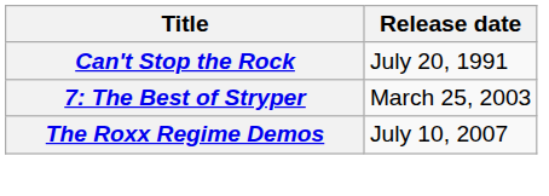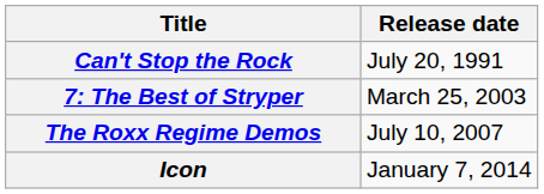 <table class="wikitable plainrowheaders">
 <tr>
 <th scope="col" style="width:15em;">Title</th>
 <th scope="col">Release date</th>
 </tr>
 <tr>
 <th scope="row"><em><a href='#'>Can't Stop the Rock</a></em></th>
 <td>July 20, 1991</td>
 </tr>
 <tr>
 <th scope="row"><em><a href='#'>7: The Best of Stryper</a></em></th>
 <td>March 25, 2003</td>
 </tr>
 <tr>
 <th scope="row"><em><a href='#'>The Roxx Regime Demos</a></em></th>
 <td>July 10, 2007</td>
 </tr>
+<tr>
+<th scope="row"><em>Icon</em></th>
+<td>January 7, 2014</td>
+</tr>
 </table>
